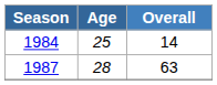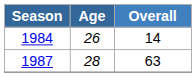 <table class="wikitable" style="font-size:95%; text-align:center; border:grey solid 1px; border-collapse:collapse; background:#ffffff;">
 <tr>
 <th style="background-color:#369; color:white; width:60px;"> Season </th>
 <th style="background-color:#369; color:white; width:40px;"> Age </th>
 <th style="background-color:#4180be; color:white; width:75px;">Overall</th>
 </tr>
 <tr>
 <td><a href='#'>1984</a></td>
-<td><em>25</em></td>
+<td><em>26</em></td>
 <td>14</td>
 </tr>
 <tr>
 <td><a href='#'>1987</a></td>
 <td><em>28</em></td>
 <td>63</td>
 </tr>
 <tr>
 </tr>
 </table>
